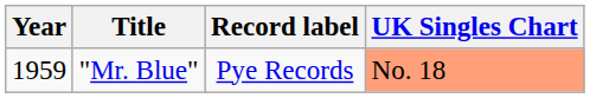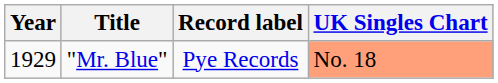 <table class="wikitable sortable">
 <tr>
 <th>Year</th>
 <th>Title</th>
 <th>Record label</th>
 <th><a href='#'>UK Singles Chart</a></th>
 </tr>
 <tr>
-<td>1959</td>
+<td>1929</td>
 <td>"<a href='#'>Mr. Blue</a>"</td>
 <td style="text-align:center;"><a href='#'>Pye Records</a></td>
 <td style="background: lightsalmon;">No. 18</td>
 </tr>
 </table>
